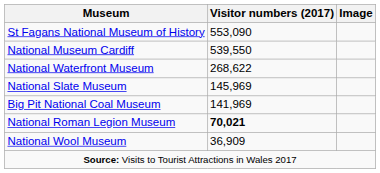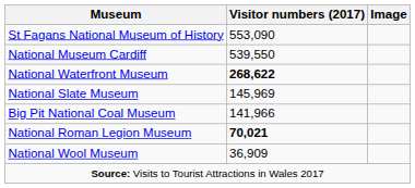 <table class="wikitable sortable" style="margin:1em auto;">
 <tr>
 <th>Museum</th>
 <th>Visitor numbers (2017)</th>
 <th>Image</th>
 </tr>
 <tr>
 <td><a href='#'>St Fagans National Museum of History</a></td>
 <td> 553,090</td>
 <td></td>
 </tr>
 <tr>
 <td><a href='#'>National Museum Cardiff</a></td>
 <td> 539,550</td>
 <td></td>
 </tr>
 <tr>
 <td><a href='#'>National Waterfront Museum</a></td>
-<td> 268,622</td>
+<td><strong> 268,622</strong></td>
 <td></td>
 </tr>
 <tr>
 <td><a href='#'>National Slate Museum</a></td>
 <td> 145,969</td>
 <td></td>
 </tr>
 <tr>
 <td><a href='#'>Big Pit National Coal Museum</a></td>
-<td> 141,969</td>
+<td> 141,966</td>
 <td></td>
 </tr>
 <tr>
 <td><a href='#'>National Roman Legion Museum</a></td>
 <td><strong> 70,021</strong></td>
 <td></td>
 </tr>
 <tr>
 <td><a href='#'>National Wool Museum</a></td>
 <td> 36,909</td>
 <td></td>
 </tr>
 <tr>
 <td colspan="8" style="text-align: center;"><small><strong>Source:</strong> Visits to Tourist Attractions in Wales 2017</small></td>
 </tr>
 </table>
